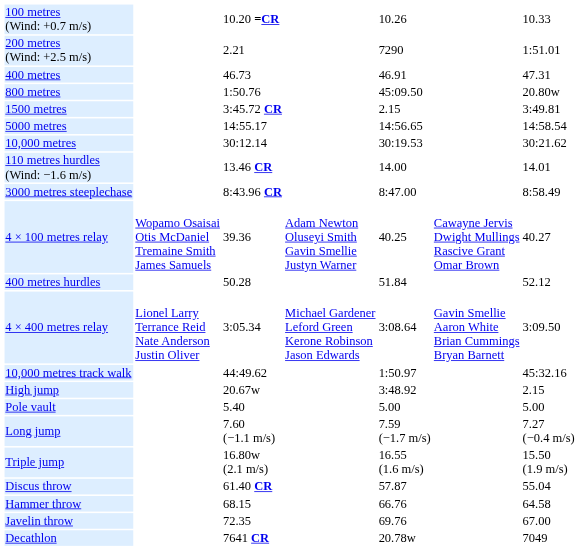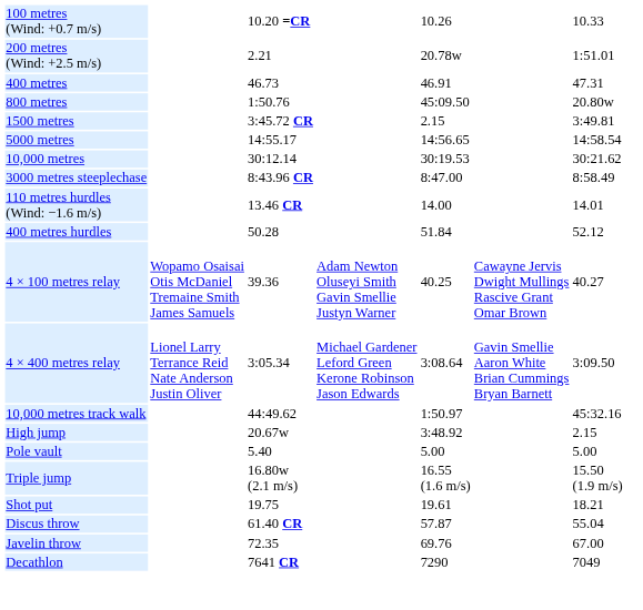 <table>
 <tr>
 <td bgcolor = DDEEFF><a href='#'>100 metres</a><br>(Wind: +0.7 m/s)</td>
 <td></td>
 <td>10.20 <strong>=<a href='#'>CR</a></strong></td>
 <td></td>
 <td>10.26</td>
 <td></td>
 <td>10.33</td>
 </tr>
 <tr>
 <td bgcolor = DDEEFF><a href='#'>200 metres</a><br>(Wind: +2.5 m/s)</td>
 <td></td>
 <td>2.21</td>
 <td></td>
-<td>7290</td>
+<td>20.78w</td>
 <td></td>
 <td>1:51.01</td>
 </tr>
 <tr>
 <td bgcolor = DDEEFF><a href='#'>400 metres</a></td>
 <td></td>
 <td>46.73</td>
 <td></td>
 <td>46.91</td>
 <td></td>
 <td>47.31</td>
 </tr>
 <tr>
 <td bgcolor = DDEEFF><a href='#'>800 metres</a></td>
 <td></td>
 <td>1:50.76</td>
 <td></td>
 <td>45:09.50</td>
 <td></td>
 <td>20.80w</td>
 </tr>
 <tr>
 <td bgcolor = DDEEFF><a href='#'>1500 metres</a></td>
 <td></td>
 <td>3:45.72 <strong><a href='#'>CR</a></strong></td>
 <td></td>
 <td>2.15</td>
 <td></td>
 <td>3:49.81</td>
 </tr>
 <tr>
 <td bgcolor = DDEEFF><a href='#'>5000 metres</a></td>
 <td></td>
 <td>14:55.17</td>
 <td></td>
 <td>14:56.65</td>
 <td></td>
 <td>14:58.54</td>
 </tr>
 <tr>
 <td bgcolor = DDEEFF><a href='#'>10,000 metres</a></td>
 <td></td>
 <td>30:12.14</td>
 <td></td>
 <td>30:19.53</td>
 <td></td>
 <td>30:21.62</td>
 </tr>
 <tr>
+<td bgcolor = DDEEFF><a href='#'>3000 metres steeplechase</a></td>
+<td></td>
+<td>8:43.96 <strong><a href='#'>CR</a></strong></td>
+<td></td>
+<td>8:47.00</td>
+<td></td>
+<td>8:58.49</td>
+</tr>
+<tr>
 <td bgcolor = DDEEFF><a href='#'>110 metres hurdles</a> <br>(Wind: −1.6 m/s)</td>
 <td></td>
 <td>13.46 <strong><a href='#'>CR</a></strong></td>
 <td></td>
 <td>14.00</td>
 <td></td>
 <td>14.01</td>
 </tr>
 <tr>
-<td bgcolor = DDEEFF><a href='#'>3000 metres steeplechase</a></td>
+<td bgcolor = DDEEFF><a href='#'>400 metres hurdles</a></td>
 <td></td>
-<td>8:43.96 <strong><a href='#'>CR</a></strong></td>
+<td>50.28</td>
 <td></td>
-<td>8:47.00</td>
+<td>51.84</td>
 <td></td>
-<td>8:58.49</td>
+<td>52.12</td>
 </tr>
 <tr>
 <td bgcolor = DDEEFF><a href='#'>4 × 100 metres relay</a></td>
 <td> <br><a href='#'>Wopamo Osaisai</a><br><a href='#'>Otis McDaniel</a><br><a href='#'>Tremaine Smith</a><br><a href='#'>James Samuels</a></td>
 <td>39.36</td>
 <td> <br><a href='#'>Adam Newton</a><br><a href='#'>Oluseyi Smith</a><br><a href='#'>Gavin Smellie</a><br><a href='#'>Justyn Warner</a></td>
 <td>40.25</td>
 <td> <br><a href='#'>Cawayne Jervis</a><br><a href='#'>Dwight Mullings</a><br><a href='#'>Rascive Grant</a><br><a href='#'>Omar Brown</a></td>
 <td>40.27</td>
-</tr>
-<tr>
-<td bgcolor = DDEEFF><a href='#'>400 metres hurdles</a></td>
-<td></td>
-<td>50.28</td>
-<td></td>
-<td>51.84</td>
-<td></td>
-<td>52.12</td>
 </tr>
 <tr>
 <td bgcolor = DDEEFF><a href='#'>4 × 400 metres relay</a></td>
 <td> <br><a href='#'>Lionel Larry</a><br><a href='#'>Terrance Reid</a><br><a href='#'>Nate Anderson</a><br><a href='#'>Justin Oliver</a></td>
 <td>3:05.34</td>
 <td> <br><a href='#'>Michael Gardener</a><br><a href='#'>Leford Green</a><br><a href='#'>Kerone Robinson</a><br><a href='#'>Jason Edwards</a></td>
 <td>3:08.64</td>
 <td> <br><a href='#'>Gavin Smellie</a><br><a href='#'>Aaron White</a><br><a href='#'>Brian Cummings</a><br><a href='#'>Bryan Barnett</a></td>
 <td>3:09.50</td>
 </tr>
 <tr>
 <td bgcolor = DDEEFF><a href='#'>10,000 metres track walk</a></td>
 <td></td>
 <td>44:49.62</td>
 <td></td>
 <td>1:50.97</td>
 <td></td>
 <td>45:32.16</td>
 </tr>
 <tr>
 <td bgcolor = DDEEFF><a href='#'>High jump</a></td>
 <td></td>
 <td>20.67w</td>
 <td></td>
 <td>3:48.92</td>
 <td></td>
 <td>2.15</td>
 </tr>
 <tr>
 <td bgcolor = DDEEFF><a href='#'>Pole vault</a></td>
 <td></td>
 <td>5.40</td>
 <td></td>
 <td>5.00</td>
 <td></td>
 <td>5.00</td>
 </tr>
 <tr>
-<td bgcolor = DDEEFF><a href='#'>Long jump</a></td>
-<td></td>
-<td>7.60 <br>(−1.1 m/s)</td>
-<td></td>
-<td>7.59 <br>(−1.7 m/s)</td>
-<td></td>
-<td>7.27 <br>(−0.4 m/s)</td>
-</tr>
-<tr>
 <td bgcolor = DDEEFF><a href='#'>Triple jump</a></td>
 <td></td>
 <td>16.80w <br>(2.1 m/s)</td>
 <td></td>
 <td>16.55 <br>(1.6 m/s)</td>
 <td></td>
 <td>15.50 <br>(1.9 m/s)</td>
 </tr>
 <tr>
+<td bgcolor = DDEEFF><a href='#'>Shot put</a></td>
+<td></td>
+<td>19.75</td>
+<td></td>
+<td>19.61</td>
+<td></td>
+<td>18.21</td>
+</tr>
+<tr>
 <td bgcolor = DDEEFF><a href='#'>Discus throw</a></td>
 <td></td>
 <td>61.40 <strong><a href='#'>CR</a></strong></td>
 <td></td>
 <td>57.87</td>
 <td></td>
 <td>55.04</td>
-</tr>
-<tr>
-<td bgcolor = DDEEFF><a href='#'>Hammer throw</a></td>
-<td></td>
-<td>68.15</td>
-<td></td>
-<td>66.76</td>
-<td></td>
-<td>64.58</td>
 </tr>
 <tr>
 <td bgcolor = DDEEFF><a href='#'>Javelin throw</a></td>
 <td></td>
 <td>72.35</td>
 <td></td>
 <td>69.76</td>
 <td></td>
 <td>67.00</td>
 </tr>
 <tr>
 <td bgcolor = DDEEFF><a href='#'>Decathlon</a></td>
 <td></td>
 <td>7641 <strong><a href='#'>CR</a></strong></td>
 <td></td>
-<td>20.78w</td>
+<td>7290</td>
 <td></td>
 <td>7049</td>
 </tr>
 </table>
